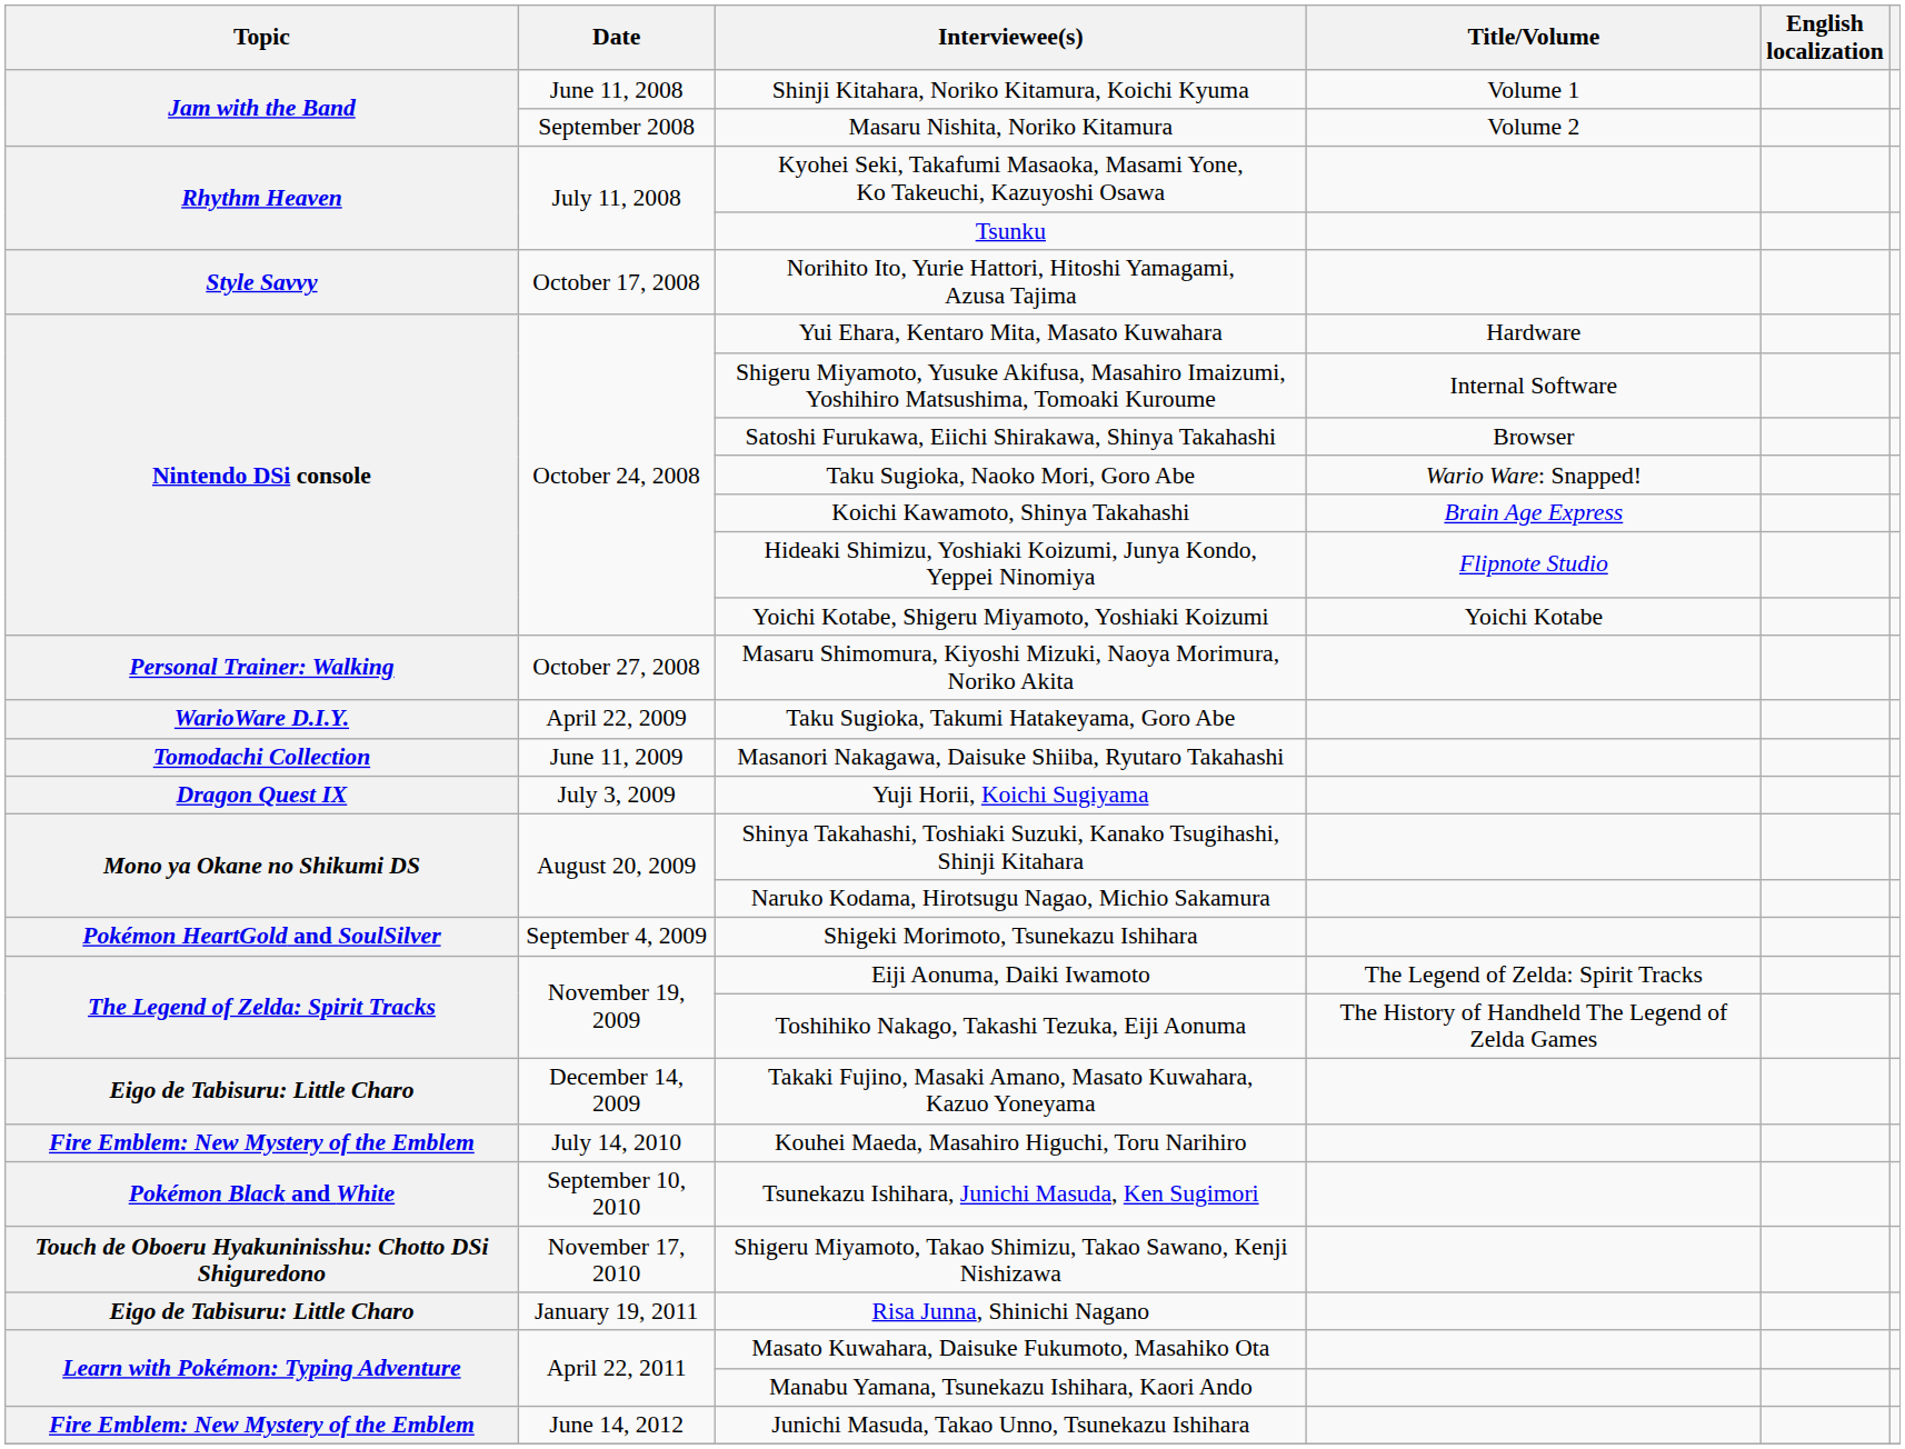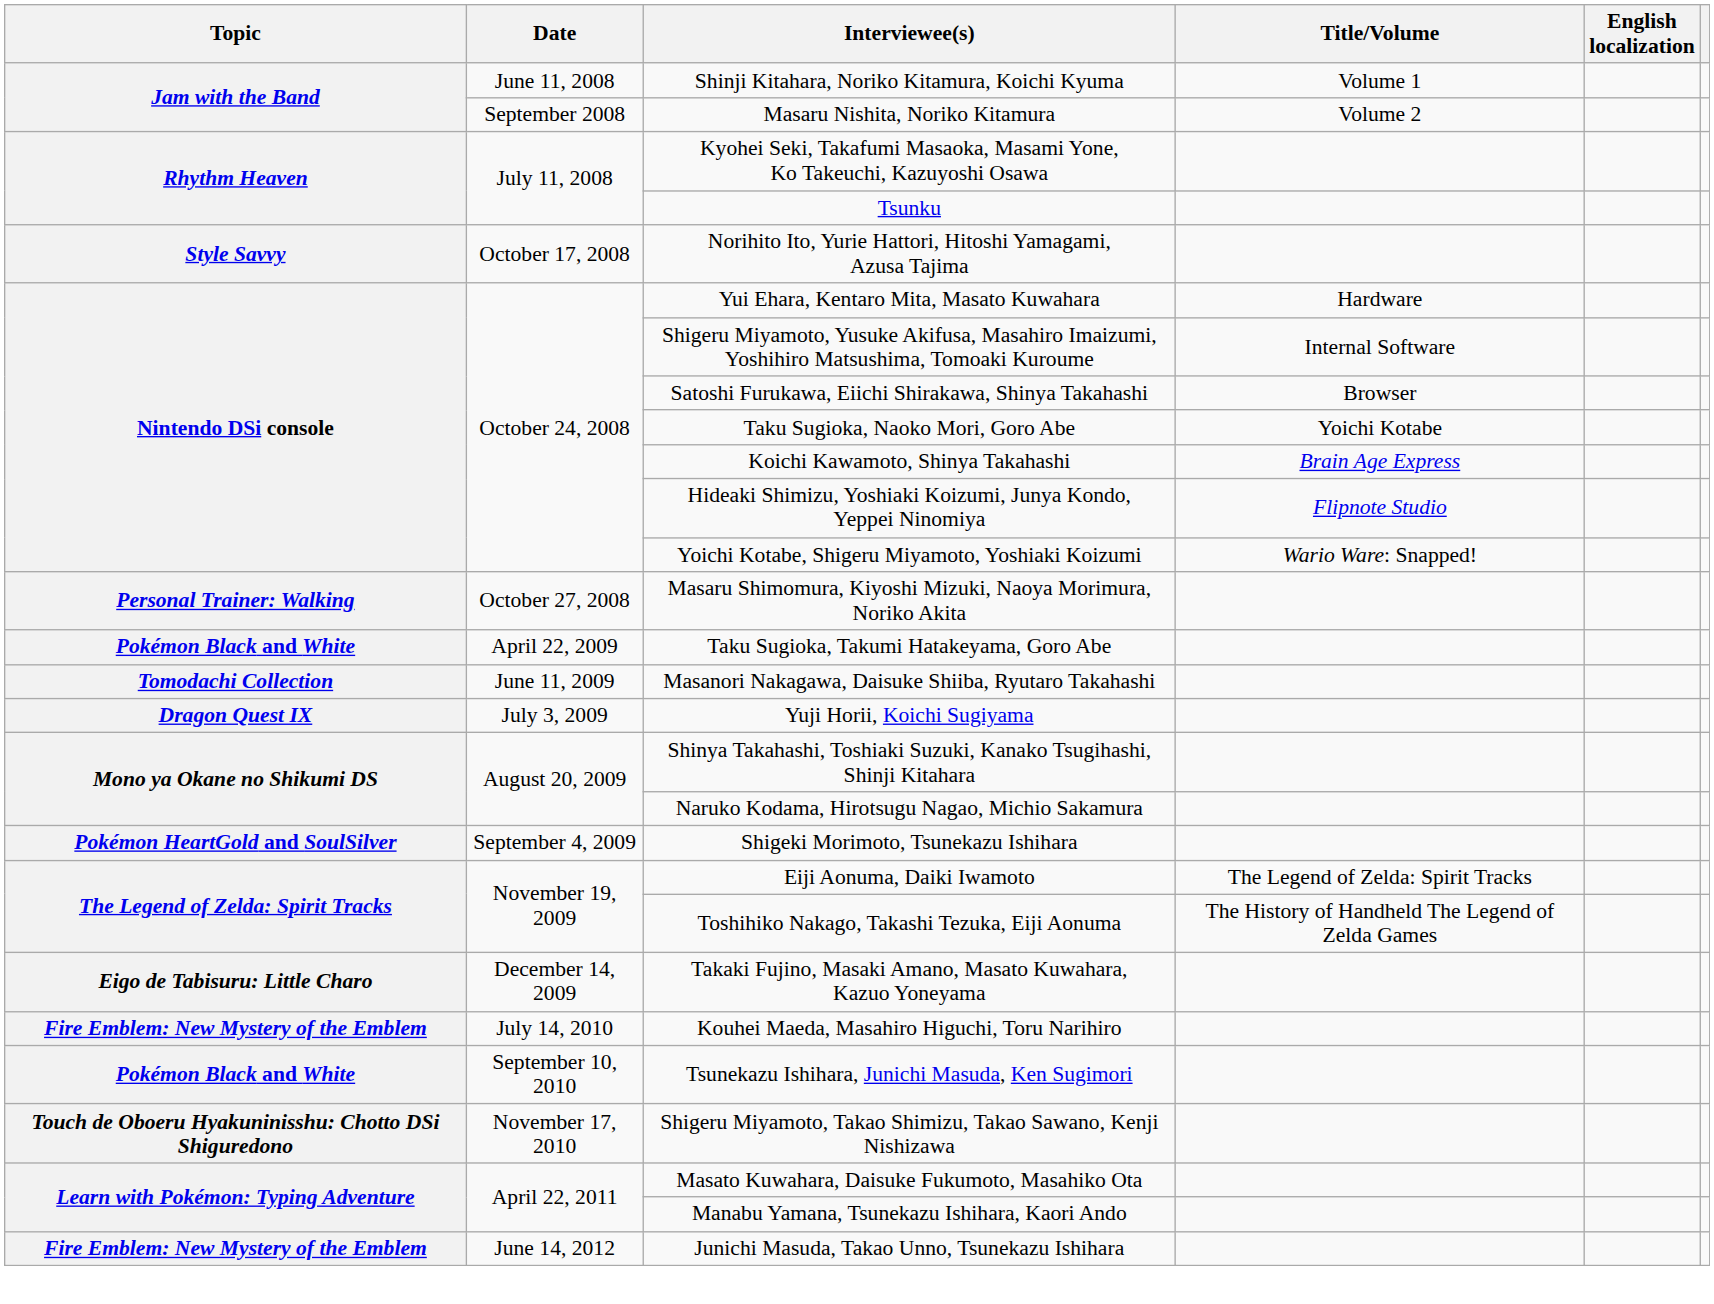 <table class="wikitable plainrowheaders" style="text-align: center;" width="100%">
 <tr>
 <th scope="col">Topic</th>
 <th scope="col">Date</th>
 <th scope="col">Interviewee(s)</th>
 <th scope="col">Title/Volume</th>
 <th scope="col">English<br>localization</th>
 <th scope="col"></th>
 </tr>
 <tr>
 <th scope="row" rowspan=2; style="text-align: center;"><em><a href='#'>Jam with the Band</a></em></th>
 <td>June 11, 2008</td>
 <td>Shinji Kitahara, Noriko Kitamura, Koichi Kyuma</td>
 <td>Volume 1</td>
 <td></td>
 <td></td>
 </tr>
 <tr>
 <td>September 2008</td>
 <td>Masaru Nishita, Noriko Kitamura</td>
 <td>Volume 2</td>
 <td></td>
 <td></td>
 </tr>
 <tr>
 <th scope="row" rowspan=2; style="text-align: center;"><em><a href='#'>Rhythm Heaven</a></em></th>
 <td rowspan=2;>July 11, 2008</td>
 <td>Kyohei Seki, Takafumi Masaoka, Masami Yone,<br>Ko Takeuchi, Kazuyoshi Osawa</td>
 <td></td>
 <td></td>
 <td></td>
 </tr>
 <tr>
 <td><a href='#'>Tsunku</a></td>
 <td></td>
 <td></td>
 <td></td>
 </tr>
 <tr>
 <th scope="row" style="text-align: center;"><em><a href='#'>Style Savvy</a></em></th>
 <td>October 17, 2008</td>
 <td>Norihito Ito, Yurie Hattori, Hitoshi Yamagami,<br>Azusa Tajima</td>
 <td></td>
 <td></td>
 <td></td>
 </tr>
 <tr>
 <th scope="row" rowspan=7; style="text-align: center;"><a href='#'>Nintendo DSi</a> console</th>
 <td rowspan=7>October 24, 2008</td>
 <td>Yui Ehara, Kentaro Mita, Masato Kuwahara</td>
 <td>Hardware</td>
 <td></td>
 <td></td>
 </tr>
 <tr>
 <td>Shigeru Miyamoto, Yusuke Akifusa, Masahiro Imaizumi,<br>Yoshihiro Matsushima, Tomoaki Kuroume</td>
 <td>Internal Software</td>
 <td></td>
 <td></td>
 </tr>
 <tr>
 <td>Satoshi Furukawa, Eiichi Shirakawa, Shinya Takahashi</td>
 <td>Browser</td>
 <td></td>
 <td></td>
 </tr>
 <tr>
 <td>Taku Sugioka, Naoko Mori, Goro Abe</td>
-<td><em>Wario Ware</em>: Snapped!</td>
+<td>Yoichi Kotabe</td>
 <td></td>
 <td></td>
 </tr>
 <tr>
 <td>Koichi Kawamoto, Shinya Takahashi</td>
 <td><em><a href='#'>Brain Age Express</a></em></td>
 <td></td>
 <td></td>
 </tr>
 <tr>
 <td>Hideaki Shimizu, Yoshiaki Koizumi, Junya Kondo,<br>Yeppei Ninomiya</td>
 <td><em><a href='#'>Flipnote Studio</a></em></td>
 <td></td>
 <td></td>
 </tr>
 <tr>
 <td>Yoichi Kotabe, Shigeru Miyamoto, Yoshiaki Koizumi</td>
-<td>Yoichi Kotabe</td>
+<td><em>Wario Ware</em>: Snapped!</td>
 <td></td>
 <td></td>
 </tr>
 <tr>
 <th scope="row" style="text-align: center;"><em><a href='#'>Personal Trainer: Walking</a></em></th>
 <td>October 27, 2008</td>
 <td>Masaru Shimomura, Kiyoshi Mizuki, Naoya Morimura,<br>Noriko Akita</td>
 <td></td>
 <td></td>
 <td></td>
 </tr>
 <tr>
-<th scope="row" style="text-align: center;"><em><a href='#'>WarioWare D.I.Y.</a></em></th>
+<th scope="row" style="text-align: center;"><a href='#'><em>Pokémon Black</em> and <em>White</em></a></th>
 <td>April 22, 2009</td>
 <td>Taku Sugioka, Takumi Hatakeyama, Goro Abe</td>
 <td></td>
 <td></td>
 <td></td>
 </tr>
 <tr>
 <th scope="row" style="text-align: center;"><em><a href='#'>Tomodachi Collection</a></em></th>
 <td>June 11, 2009</td>
 <td>Masanori Nakagawa, Daisuke Shiiba, Ryutaro Takahashi</td>
 <td></td>
 <td></td>
 <td></td>
 </tr>
 <tr>
 <th scope="row" style="text-align: center;"><em><a href='#'>Dragon Quest IX</a></em></th>
 <td>July 3, 2009</td>
 <td>Yuji Horii, <a href='#'>Koichi Sugiyama</a></td>
 <td></td>
 <td></td>
 <td></td>
 </tr>
 <tr>
 <th scope="row" rowspan=2; style="text-align: center;"><em>Mono ya Okane no Shikumi DS</em></th>
 <td rowspan=2;>August 20, 2009</td>
 <td>Shinya Takahashi, Toshiaki Suzuki, Kanako Tsugihashi, Shinji Kitahara</td>
 <td></td>
 <td></td>
 <td></td>
 </tr>
 <tr>
 <td>Naruko Kodama, Hirotsugu Nagao, Michio Sakamura</td>
 <td></td>
 <td></td>
 <td></td>
 </tr>
 <tr>
 <th scope="row" style="text-align: center;"><a href='#'><em>Pokémon HeartGold</em> and <em>SoulSilver</em></a></th>
 <td>September 4, 2009</td>
 <td>Shigeki Morimoto, Tsunekazu Ishihara</td>
 <td></td>
 <td></td>
 <td></td>
 </tr>
 <tr>
 <th scope="row" rowspan=2; style="text-align: center;"><em><a href='#'>The Legend of Zelda: Spirit Tracks</a></em></th>
 <td rowspan=2;>November 19, 2009</td>
 <td>Eiji Aonuma, Daiki Iwamoto</td>
 <td>The Legend of Zelda: Spirit Tracks</td>
 <td></td>
 <td></td>
 </tr>
 <tr>
 <td>Toshihiko Nakago, Takashi Tezuka, Eiji Aonuma</td>
 <td>The History of Handheld The Legend of Zelda Games</td>
 <td></td>
 <td></td>
 </tr>
 <tr>
 <th scope="row" style="text-align: center;"><em>Eigo de Tabisuru: Little Charo</em></th>
 <td>December 14, 2009</td>
 <td>Takaki Fujino, Masaki Amano, Masato Kuwahara,<br>Kazuo Yoneyama</td>
 <td></td>
 <td></td>
 <td></td>
 </tr>
 <tr>
 <th scope="row" style="text-align: center;"><em><a href='#'>Fire Emblem: New Mystery of the Emblem</a></em></th>
 <td>July 14, 2010</td>
 <td>Kouhei Maeda, Masahiro Higuchi, Toru Narihiro</td>
 <td></td>
 <td></td>
 <td></td>
 </tr>
 <tr>
 <th scope="row" style="text-align: center;"><a href='#'><em>Pokémon Black</em> and <em>White</em></a></th>
 <td>September 10, 2010</td>
 <td>Tsunekazu Ishihara, <a href='#'>Junichi Masuda</a>, <a href='#'>Ken Sugimori</a></td>
 <td></td>
 <td></td>
 <td></td>
 </tr>
 <tr>
 <th scope="row" style="text-align: center;"><em>Touch de Oboeru Hyakuninisshu: Chotto DSi Shiguredono</em></th>
 <td>November 17, 2010</td>
 <td>Shigeru Miyamoto, Takao Shimizu, Takao Sawano, Kenji Nishizawa</td>
 <td></td>
 <td></td>
 <td></td>
 </tr>
 <tr>
-<th scope="row" style="text-align: center;"><em>Eigo de Tabisuru: Little Charo</em></th>
-<td>January 19, 2011</td>
-<td><a href='#'>Risa Junna</a>, Shinichi Nagano</td>
-<td></td>
-<td></td>
-<td></td>
-</tr>
-<tr>
 <th scope="row" rowspan=2; style="text-align: center;"><em><a href='#'>Learn with Pokémon: Typing Adventure</a></em></th>
 <td rowspan=2;>April 22, 2011</td>
 <td>Masato Kuwahara, Daisuke Fukumoto, Masahiko Ota</td>
 <td></td>
 <td></td>
 <td></td>
 </tr>
 <tr>
 <td>Manabu Yamana, Tsunekazu Ishihara, Kaori Ando</td>
 <td></td>
 <td></td>
 <td></td>
 </tr>
 <tr>
 <th scope="row" style="text-align: center;"><em><a href='#'>Fire Emblem: New Mystery of the Emblem</a></em></th>
 <td>June 14, 2012</td>
 <td>Junichi Masuda, Takao Unno, Tsunekazu Ishihara</td>
 <td></td>
 <td></td>
 <td></td>
 </tr>
 <tr>
 </tr>
 </table>
